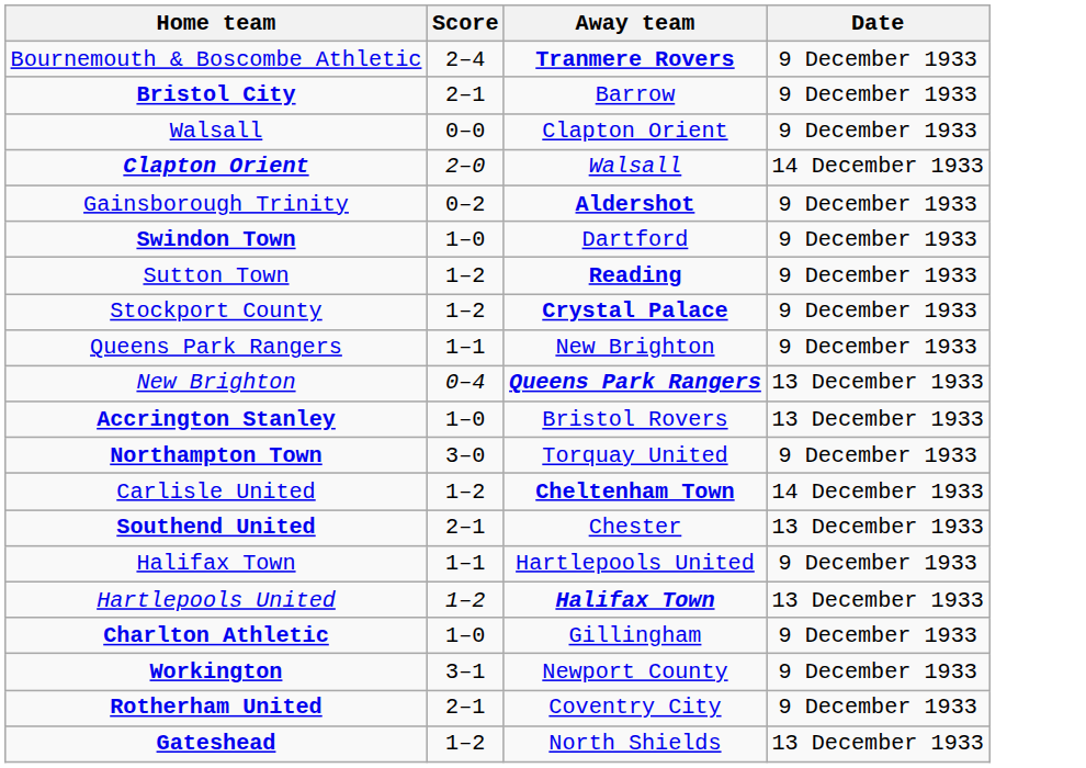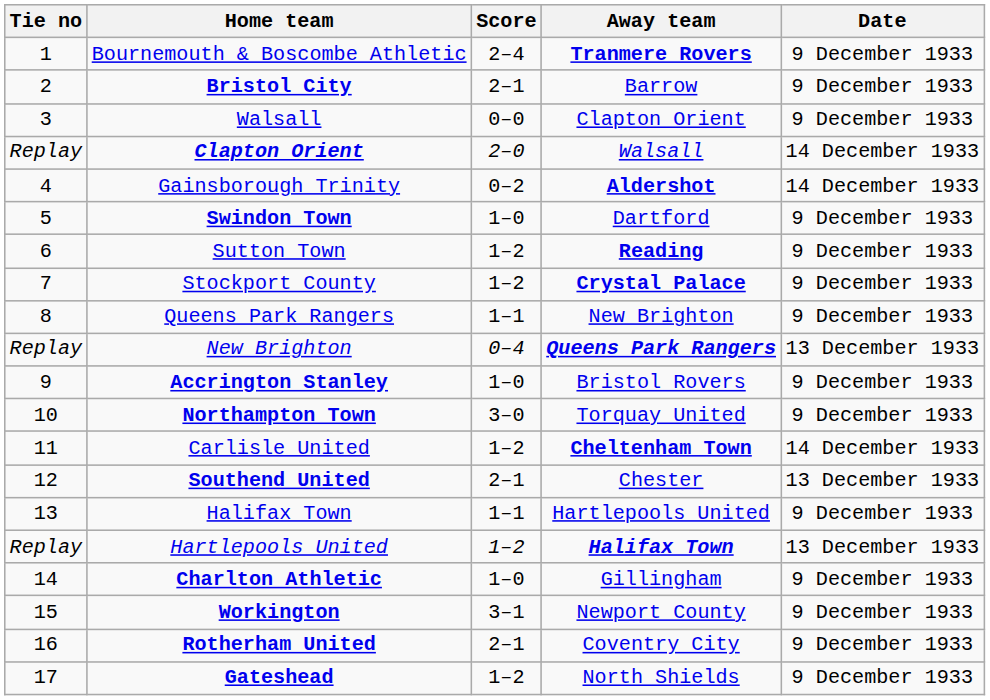 <table class="wikitable" style="text-align: center">
 <tr>
+<th>Tie no</th>
 <th>Home team</th>
 <th>Score</th>
 <th>Away team</th>
 <th>Date</th>
 </tr>
 <tr>
+<td>1</td>
 <td><a href='#'>Bournemouth & Boscombe Athletic</a></td>
 <td>2–4</td>
 <td><strong><a href='#'>Tranmere Rovers</a></strong></td>
 <td>9 December 1933</td>
 </tr>
 <tr>
+<td>2</td>
 <td><strong><a href='#'>Bristol City</a></strong></td>
 <td>2–1</td>
 <td><a href='#'>Barrow</a></td>
 <td>9 December 1933</td>
 </tr>
 <tr>
+<td>3</td>
 <td><a href='#'>Walsall</a></td>
 <td>0–0</td>
 <td><a href='#'>Clapton Orient</a></td>
 <td>9 December 1933</td>
 </tr>
 <tr>
+<td><em>Replay</em></td>
 <td><strong><em><a href='#'>Clapton Orient</a></em></strong></td>
 <td><em>2–0</em></td>
 <td><em><a href='#'>Walsall</a></em></td>
 <td>14 December 1933</td>
 </tr>
 <tr>
+<td>4</td>
 <td><a href='#'>Gainsborough Trinity</a></td>
 <td>0–2</td>
 <td><strong><a href='#'>Aldershot</a></strong></td>
-<td>9 December 1933</td>
+<td>14 December 1933</td>
 </tr>
 <tr>
+<td>5</td>
 <td><strong><a href='#'>Swindon Town</a></strong></td>
 <td>1–0</td>
 <td><a href='#'>Dartford</a></td>
 <td>9 December 1933</td>
 </tr>
 <tr>
+<td>6</td>
 <td><a href='#'>Sutton Town</a></td>
 <td>1–2</td>
 <td><strong><a href='#'>Reading</a></strong></td>
 <td>9 December 1933</td>
 </tr>
 <tr>
+<td>7</td>
 <td><a href='#'>Stockport County</a></td>
 <td>1–2</td>
 <td><strong><a href='#'>Crystal Palace</a></strong></td>
 <td>9 December 1933</td>
 </tr>
 <tr>
+<td>8</td>
 <td><a href='#'>Queens Park Rangers</a></td>
 <td>1–1</td>
 <td><a href='#'>New Brighton</a></td>
 <td>9 December 1933</td>
 </tr>
 <tr>
+<td><em>Replay</em></td>
 <td><em><a href='#'>New Brighton</a></em></td>
 <td><em>0–4</em></td>
 <td><strong><em><a href='#'>Queens Park Rangers</a></em></strong></td>
 <td>13 December 1933</td>
 </tr>
 <tr>
+<td>9</td>
 <td><strong><a href='#'>Accrington Stanley</a></strong></td>
 <td>1–0</td>
 <td><a href='#'>Bristol Rovers</a></td>
-<td>13 December 1933</td>
+<td>9 December 1933</td>
 </tr>
 <tr>
+<td>10</td>
 <td><strong><a href='#'>Northampton Town</a></strong></td>
 <td>3–0</td>
 <td><a href='#'>Torquay United</a></td>
 <td>9 December 1933</td>
 </tr>
 <tr>
+<td>11</td>
 <td><a href='#'>Carlisle United</a></td>
 <td>1–2</td>
 <td><strong><a href='#'>Cheltenham Town</a></strong></td>
 <td>14 December 1933</td>
 </tr>
 <tr>
+<td>12</td>
 <td><strong><a href='#'>Southend United</a></strong></td>
 <td>2–1</td>
 <td><a href='#'>Chester</a></td>
 <td>13 December 1933</td>
 </tr>
 <tr>
+<td>13</td>
 <td><a href='#'>Halifax Town</a></td>
 <td>1–1</td>
 <td><a href='#'>Hartlepools United</a></td>
 <td>9 December 1933</td>
 </tr>
 <tr>
+<td><em>Replay</em></td>
 <td><em><a href='#'>Hartlepools United</a></em></td>
 <td><em>1–2</em></td>
 <td><strong><em><a href='#'>Halifax Town</a></em></strong></td>
 <td>13 December 1933</td>
 </tr>
 <tr>
+<td>14</td>
 <td><strong><a href='#'>Charlton Athletic</a></strong></td>
 <td>1–0</td>
 <td><a href='#'>Gillingham</a></td>
 <td>9 December 1933</td>
 </tr>
 <tr>
+<td>15</td>
 <td><strong><a href='#'>Workington</a></strong></td>
 <td>3–1</td>
 <td><a href='#'>Newport County</a></td>
 <td>9 December 1933</td>
 </tr>
 <tr>
+<td>16</td>
 <td><strong><a href='#'>Rotherham United</a></strong></td>
 <td>2–1</td>
 <td><a href='#'>Coventry City</a></td>
 <td>9 December 1933</td>
 </tr>
 <tr>
+<td>17</td>
 <td><strong><a href='#'>Gateshead</a></strong></td>
 <td>1–2</td>
 <td><a href='#'>North Shields</a></td>
-<td>13 December 1933</td>
+<td>9 December 1933</td>
 </tr>
 </table>
